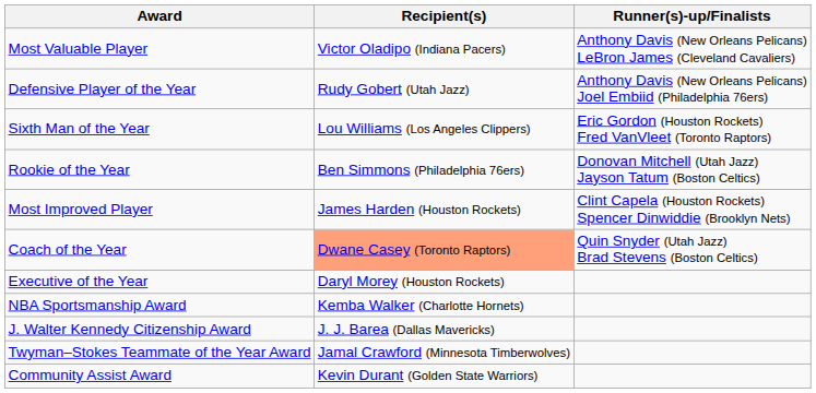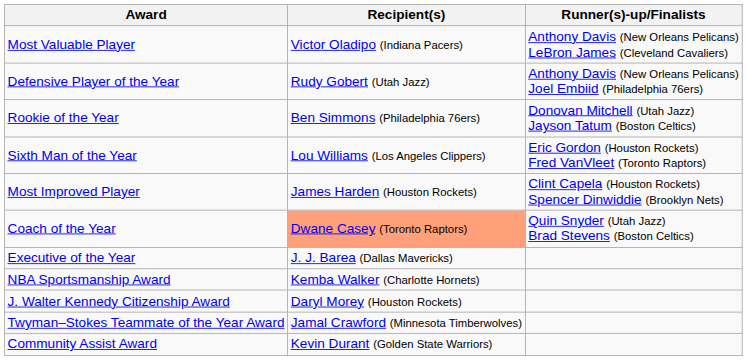 <table class="wikitable">
 <tr>
 <th>Award</th>
 <th>Recipient(s)</th>
 <th>Runner(s)-up/Finalists</th>
 </tr>
 <tr>
 <td><a href='#'>Most Valuable Player</a></td>
 <td><a href='#'>Victor Oladipo</a> <small>(Indiana Pacers)</small></td>
 <td><a href='#'>Anthony Davis</a> <small>(New Orleans Pelicans)</small><br><a href='#'>LeBron James</a> <small>(Cleveland Cavaliers)</small></td>
 </tr>
 <tr>
 <td><a href='#'>Defensive Player of the Year</a></td>
 <td><a href='#'>Rudy Gobert</a> <small>(Utah Jazz)</small></td>
 <td><a href='#'>Anthony Davis</a> <small>(New Orleans Pelicans)</small><br><a href='#'>Joel Embiid</a> <small>(Philadelphia 76ers)</small></td>
 </tr>
 <tr>
+<td><a href='#'>Rookie of the Year</a></td>
+<td><a href='#'>Ben Simmons</a> <small>(Philadelphia 76ers)</small></td>
+<td><a href='#'>Donovan Mitchell</a> <small>(Utah Jazz)</small><br><a href='#'>Jayson Tatum</a> <small>(Boston Celtics)</small></td>
+</tr>
+<tr>
 <td><a href='#'>Sixth Man of the Year</a></td>
 <td><a href='#'>Lou Williams</a> <small>(Los Angeles Clippers)</small></td>
 <td><a href='#'>Eric Gordon</a> <small>(Houston Rockets)</small><br><a href='#'>Fred VanVleet</a> <small>(Toronto Raptors)</small></td>
-</tr>
-<tr>
-<td><a href='#'>Rookie of the Year</a></td>
-<td><a href='#'>Ben Simmons</a> <small>(Philadelphia 76ers)</small></td>
-<td><a href='#'>Donovan Mitchell</a> <small>(Utah Jazz)</small><br><a href='#'>Jayson Tatum</a> <small>(Boston Celtics)</small></td>
 </tr>
 <tr>
 <td><a href='#'>Most Improved Player</a></td>
 <td><a href='#'>James Harden</a> <small>(Houston Rockets)</small></td>
 <td><a href='#'>Clint Capela</a> <small>(Houston Rockets)</small><br><a href='#'>Spencer Dinwiddie</a> <small>(Brooklyn Nets)</small></td>
 </tr>
 <tr>
 <td><a href='#'>Coach of the Year</a></td>
 <td style="background: lightsalmon;"><a href='#'>Dwane Casey</a> <small>(Toronto Raptors)</small></td>
 <td><a href='#'>Quin Snyder</a> <small>(Utah Jazz)</small><br><a href='#'>Brad Stevens</a> <small>(Boston Celtics)</small></td>
 </tr>
 <tr>
 <td><a href='#'>Executive of the Year</a></td>
-<td><a href='#'>Daryl Morey</a> <small>(Houston Rockets)</small></td>
+<td><a href='#'>J. J. Barea</a> <small>(Dallas Mavericks)</small></td>
 <td></td>
 </tr>
 <tr>
 <td><a href='#'>NBA Sportsmanship Award</a></td>
 <td><a href='#'>Kemba Walker</a> <small>(Charlotte Hornets)</small></td>
 <td></td>
 </tr>
 <tr>
 <td><a href='#'>J. Walter Kennedy Citizenship Award</a></td>
-<td><a href='#'>J. J. Barea</a> <small>(Dallas Mavericks)</small></td>
+<td><a href='#'>Daryl Morey</a> <small>(Houston Rockets)</small></td>
 <td></td>
 </tr>
 <tr>
 <td><a href='#'>Twyman–Stokes Teammate of the Year Award</a></td>
 <td><a href='#'>Jamal Crawford</a> <small>(Minnesota Timberwolves)</small></td>
 <td></td>
 </tr>
 <tr>
 <td><a href='#'>Community Assist Award</a></td>
 <td><a href='#'>Kevin Durant</a> <small>(Golden State Warriors)</small></td>
 <td></td>
 </tr>
 </table>
